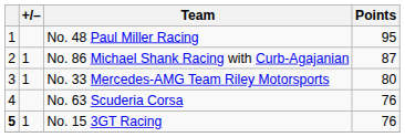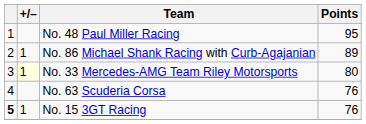 <table class="wikitable" style="font-size: 95%;">
 <tr>
 <th scope="col"></th>
 <th scope="col">+/–</th>
 <th scope="col">Team</th>
 <th scope="col">Points</th>
 </tr>
 <tr>
 <td align=center>1</td>
 <td align="left"></td>
 <td> No. 48 <a href='#'>Paul Miller Racing</a></td>
 <td align=right>95</td>
 </tr>
 <tr>
 <td align=center>2</td>
 <td align="left"> 1</td>
 <td> No. 86 <a href='#'>Michael Shank Racing</a> with <a href='#'>Curb-Agajanian</a></td>
-<td align=right>87</td>
+<td align=right>89</td>
 </tr>
 <tr>
 <td align=center>3</td>
-<td align="left"> 1</td>
+<td align="left" style="background: lightyellow;"> 1</td>
 <td> No. 33 <a href='#'>Mercedes-AMG Team Riley Motorsports</a></td>
 <td align=right>80</td>
 </tr>
 <tr>
 <td align=center>4</td>
 <td align="left"></td>
 <td> No. 63 <a href='#'>Scuderia Corsa</a></td>
 <td align=right>76</td>
 </tr>
 <tr>
 <td align=center><strong>5</strong></td>
 <td align="left"> 1</td>
 <td> No. 15 <a href='#'>3GT Racing</a></td>
 <td align=right>76</td>
 </tr>
 <tr>
 </tr>
 </table>
